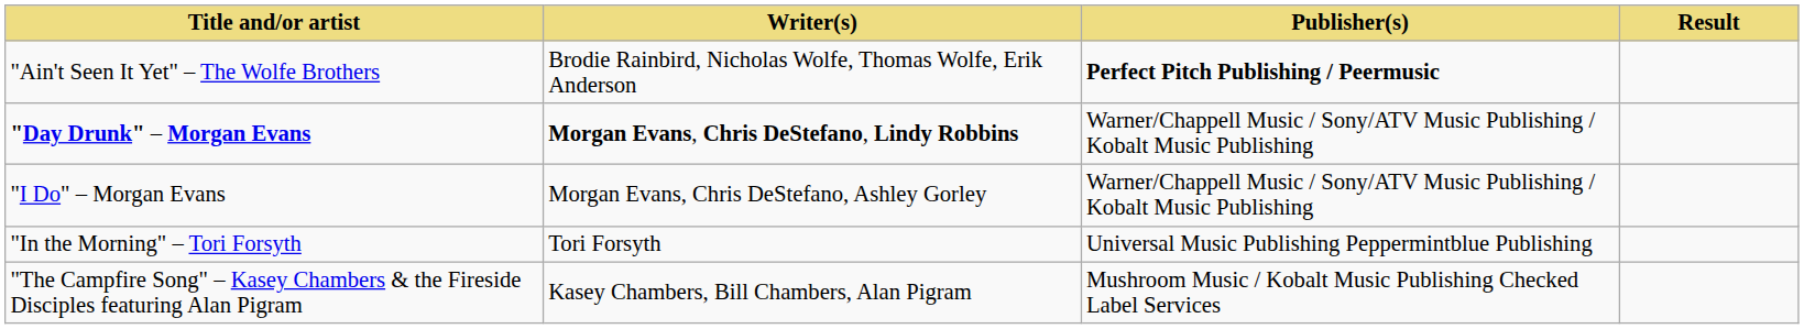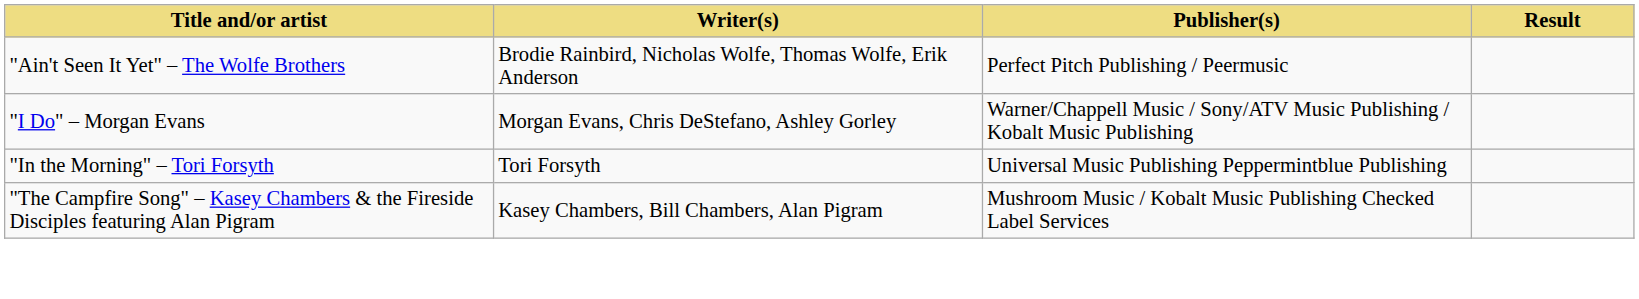 <table class="wikitable" width=100%>
 <tr>
 <th style="width:30%;background:#EEDD82;">Title and/or artist</th>
 <th style="width:30%;background:#EEDD82;">Writer(s)</th>
 <th style="width:30%;background:#EEDD82;">Publisher(s)</th>
 <th style="width:10%;background:#EEDD82;">Result</th>
 </tr>
 <tr>
 <td>"Ain't Seen It Yet" – <a href='#'>The Wolfe Brothers</a></td>
 <td>Brodie Rainbird, Nicholas Wolfe, Thomas Wolfe, Erik Anderson</td>
-<td><strong>Perfect Pitch Publishing / Peermusic</strong></td>
-<td></td>
-</tr>
-<tr>
-<td><strong>"<a href='#'>Day Drunk</a>"</strong> – <strong><a href='#'>Morgan Evans</a></strong></td>
-<td><strong>Morgan Evans</strong>, <strong>Chris DeStefano</strong>, <strong>Lindy Robbins</strong></td>
-<td>Warner/Chappell Music / Sony/ATV Music Publishing / Kobalt Music Publishing</td>
+<td>Perfect Pitch Publishing / Peermusic</td>
 <td></td>
 </tr>
 <tr>
 <td>"<a href='#'>I Do</a>" – Morgan Evans</td>
 <td>Morgan Evans, Chris DeStefano, Ashley Gorley</td>
 <td>Warner/Chappell Music / Sony/ATV Music Publishing / Kobalt Music Publishing</td>
 <td></td>
 </tr>
 <tr>
 <td>"In the Morning" – <a href='#'>Tori Forsyth</a></td>
 <td>Tori Forsyth</td>
 <td>Universal Music Publishing  Peppermintblue Publishing</td>
 <td></td>
 </tr>
 <tr>
 <td>"The Campfire Song" – <a href='#'>Kasey Chambers</a> & the Fireside Disciples featuring Alan Pigram</td>
 <td>Kasey Chambers, Bill Chambers, Alan Pigram</td>
 <td>Mushroom Music / Kobalt Music Publishing  Checked Label Services</td>
 <td></td>
 </tr>
 </table>
